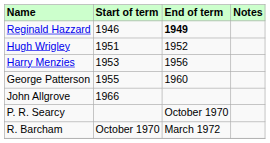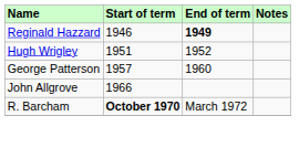 <table border="1" class="wikitable">
 <tr style="background-color:#cfc;">
 <td><strong>Name</strong></td>
 <td><strong>Start of term</strong></td>
 <td><strong>End of term</strong></td>
 <td><strong>Notes</strong></td>
 </tr>
 <tr>
 <td><a href='#'>Reginald Hazzard</a></td>
 <td>1946</td>
 <td><strong>1949</strong></td>
 <td></td>
 </tr>
 <tr>
 <td><a href='#'>Hugh Wrigley</a></td>
 <td>1951</td>
 <td>1952</td>
 <td></td>
 </tr>
 <tr>
-<td><a href='#'>Harry Menzies</a></td>
-<td>1953</td>
-<td>1956</td>
-<td></td>
-</tr>
-<tr>
 <td>George Patterson</td>
-<td>1955</td>
+<td>1957</td>
 <td>1960</td>
 <td></td>
 </tr>
 <tr>
 <td>John Allgrove</td>
 <td>1966</td>
 <td></td>
 <td></td>
 </tr>
 <tr>
-<td>P. R. Searcy</td>
-<td></td>
-<td>October 1970</td>
-<td></td>
-</tr>
-<tr>
 <td>R. Barcham</td>
-<td>October 1970</td>
+<td><strong>October 1970</strong></td>
 <td>March 1972</td>
 <td></td>
 </tr>
 <tr>
 </tr>
 </table>
